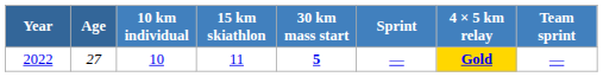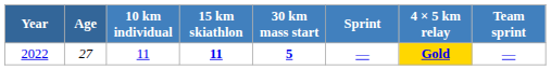 <table class="wikitable" style="font-size:95%; text-align:center; border:grey solid 1px; border-collapse:collapse; background:#ffffff;">
 <tr>
 <th style="background-color:#369; color:white; width:60px;"> Year </th>
 <th style="background-color:#369; color:white; width:40px;"> Age </th>
 <th style="background-color:#4180be; color:white; width:75px;"> 10 km <br> individual </th>
 <th style="background-color:#4180be; color:white; width:75px;"> 15 km <br> skiathlon </th>
 <th style="background-color:#4180be; color:white; width:75px;"> 30 km <br> mass start </th>
 <th style="background-color:#4180be; color:white; width:75px;"> Sprint </th>
 <th style="background-color:#4180be; color:white; width:75px;"> 4 × 5 km <br> relay </th>
 <th style="background-color:#4180be; color:white; width:75px;"> Team <br> sprint </th>
 </tr>
 <tr>
 <td><a href='#'>2022</a></td>
 <td><em>27</em></td>
-<td><a href='#'>10</a></td>
 <td><a href='#'>11</a></td>
+<td><strong><a href='#'>11</a></strong></td>
 <td><strong><a href='#'>5</a></strong></td>
 <td><a href='#'>—</a></td>
 <td style="background:gold;"><a href='#'><strong>Gold</strong></a></td>
 <td><a href='#'>—</a></td>
 </tr>
 </table>
